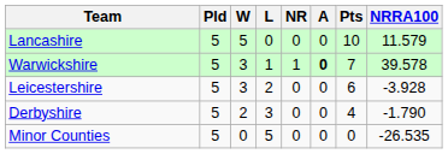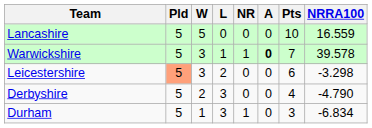 <table class="wikitable" style="text-align: center;">
 <tr>
 <th width=200>Team</th>
 <th width=20>Pld</th>
 <th width=20>W</th>
 <th width=20>L</th>
 <th width=20>NR</th>
 <th width=20>A</th>
 <th width=20>Pts</th>
 <th width=60><a href='#'>NRRA100</a></th>
 </tr>
 <tr bgcolor="#ccffcc">
 <td align=left><a href='#'>Lancashire</a></td>
 <td>5</td>
 <td>5</td>
 <td>0</td>
 <td>0</td>
 <td>0</td>
 <td>10</td>
-<td>11.579</td>
+<td>16.559</td>
 </tr>
 <tr bgcolor="#ccffcc">
 <td align=left><a href='#'>Warwickshire</a></td>
 <td>5</td>
 <td>3</td>
 <td>1</td>
 <td>1</td>
 <td><strong>0</strong></td>
 <td>7</td>
 <td>39.578</td>
 </tr>
 <tr>
 <td align=left><a href='#'>Leicestershire</a></td>
-<td>5</td>
+<td style="background: lightsalmon;">5</td>
 <td>3</td>
 <td>2</td>
 <td>0</td>
 <td>0</td>
 <td>6</td>
-<td>-3.928</td>
+<td>-3.298</td>
 </tr>
 <tr>
 <td align=left><a href='#'>Derbyshire</a></td>
 <td>5</td>
 <td>2</td>
 <td>3</td>
 <td>0</td>
 <td>0</td>
 <td>4</td>
-<td>-1.790</td>
+<td>-4.790</td>
 </tr>
 <tr>
-<td align=left><a href='#'>Minor Counties</a></td>
+<td align=left><a href='#'>Durham</a></td>
 <td>5</td>
+<td>1</td>
+<td>3</td>
+<td>1</td>
 <td>0</td>
-<td>5</td>
-<td>0</td>
-<td>0</td>
-<td>0</td>
-<td>-26.535</td>
+<td>3</td>
+<td>-6.834</td>
 </tr>
 </table>
